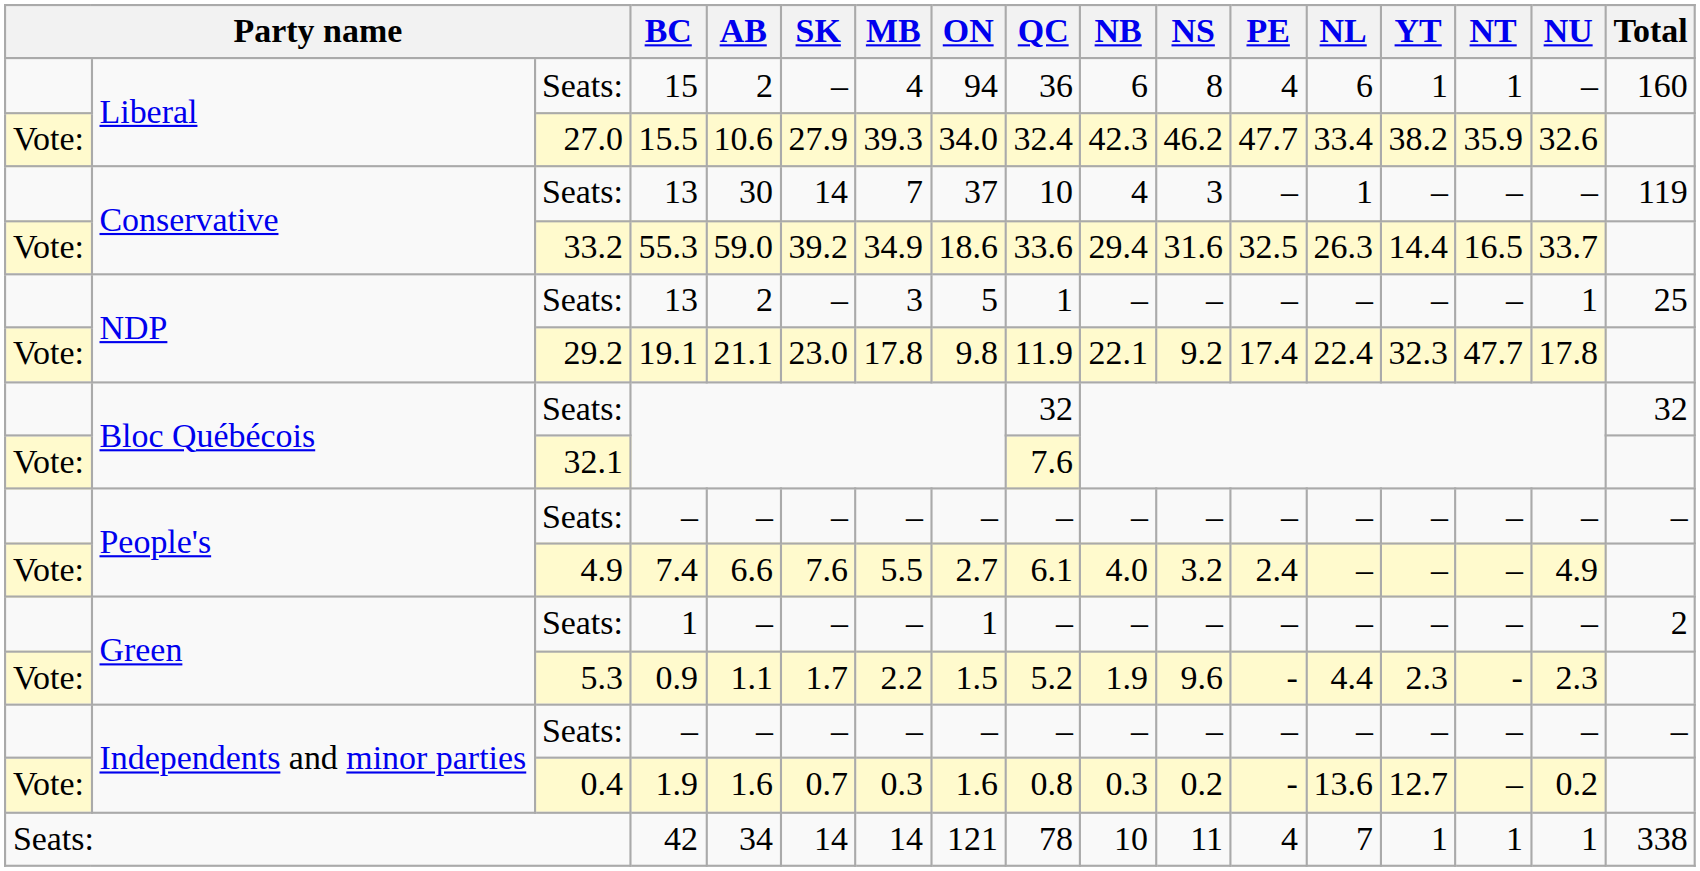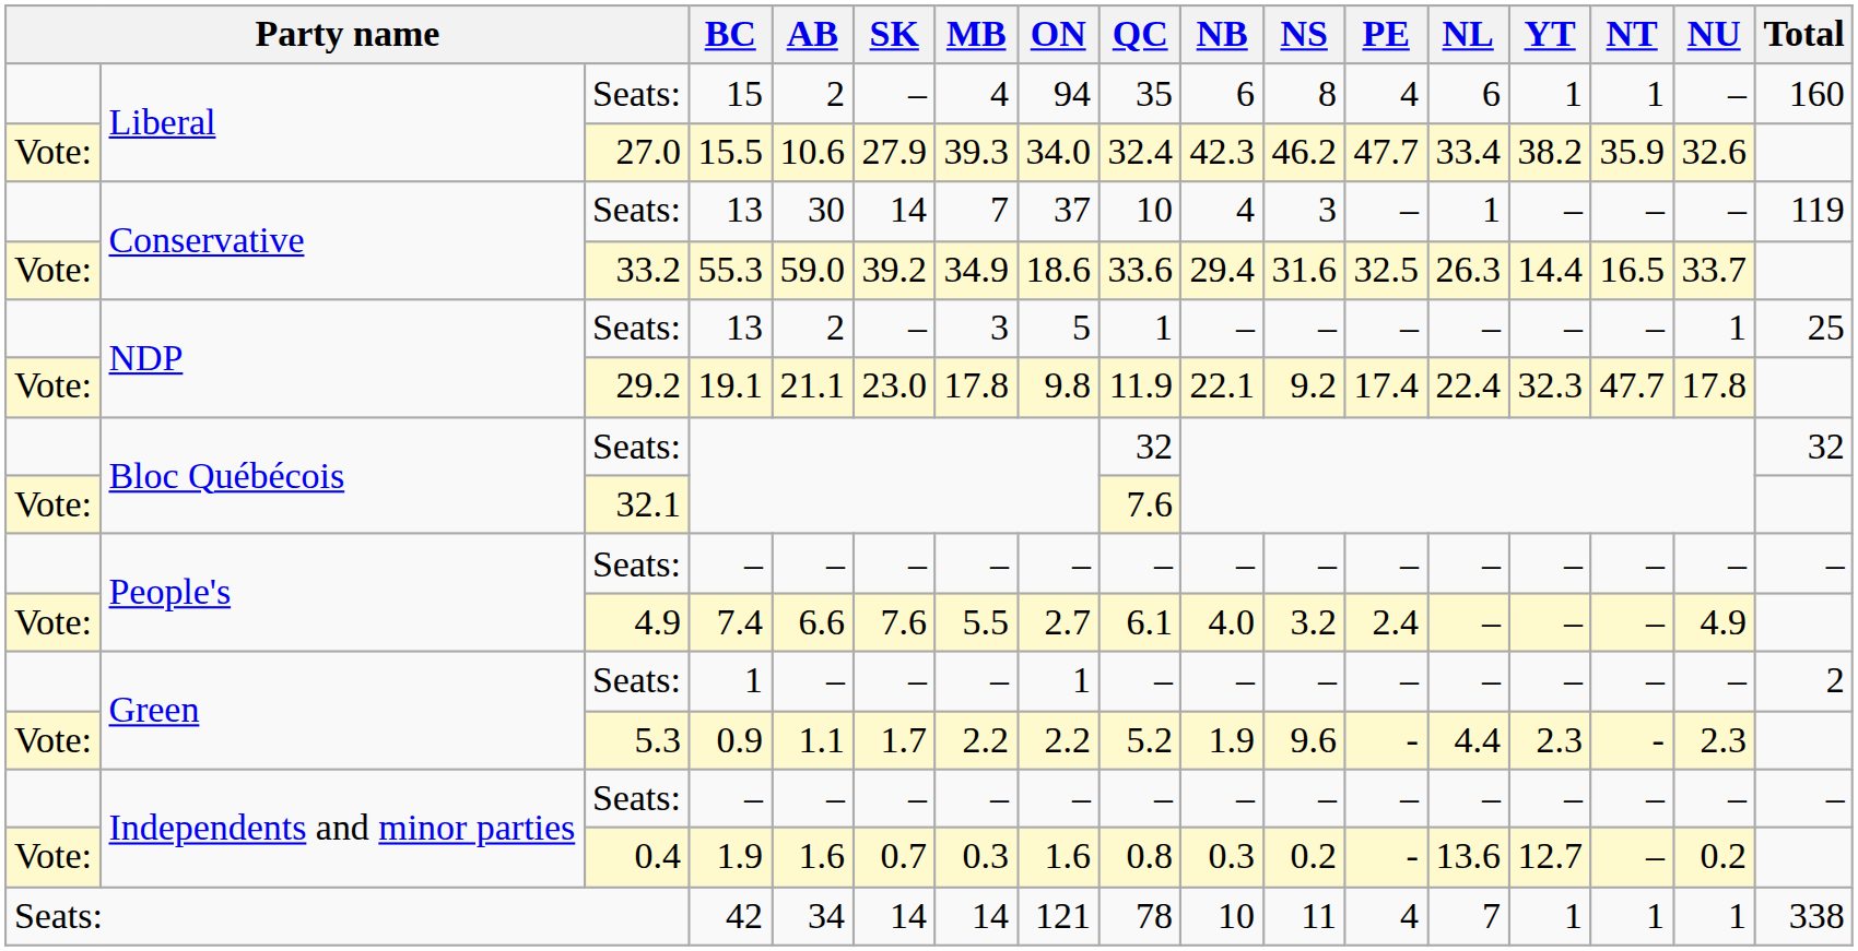 <table class="wikitable" style="text-align:right;">
 <tr>
 <th colspan="3">Party name</th>
 <th><a href='#'>BC</a></th>
 <th><a href='#'>AB</a></th>
 <th><a href='#'>SK</a></th>
 <th><a href='#'>MB</a></th>
 <th><a href='#'>ON</a></th>
 <th><a href='#'>QC</a></th>
 <th><a href='#'>NB</a></th>
 <th><a href='#'>NS</a></th>
 <th><a href='#'>PE</a></th>
 <th><a href='#'>NL</a></th>
 <th><a href='#'>YT</a></th>
 <th><a href='#'>NT</a></th>
 <th><a href='#'>NU</a></th>
 <th>Total</th>
 </tr>
 <tr>
 <td> </td>
 <td rowspan="2" style="text-align:left;"><a href='#'>Liberal</a></td>
 <td style="text-align:left;">Seats:</td>
 <td>15</td>
 <td>2</td>
 <td>–</td>
 <td>4</td>
 <td>94</td>
-<td>36</td>
+<td>35</td>
 <td>6</td>
 <td>8</td>
 <td>4</td>
 <td>6</td>
 <td>1</td>
 <td>1</td>
 <td>–</td>
 <td>160</td>
 </tr>
 <tr style="background-color:#fffacd">
 <td style="text-align:left;">Vote:</td>
 <td>27.0</td>
 <td>15.5</td>
 <td>10.6</td>
 <td>27.9</td>
 <td>39.3</td>
 <td>34.0</td>
 <td>32.4</td>
 <td>42.3</td>
 <td>46.2</td>
 <td>47.7</td>
 <td>33.4</td>
 <td>38.2</td>
 <td>35.9</td>
 <td>32.6</td>
 </tr>
 <tr>
 <td> </td>
 <td rowspan="2" style="text-align:left;"><a href='#'>Conservative</a></td>
 <td style="text-align:left;">Seats:</td>
 <td>13</td>
 <td>30</td>
 <td>14</td>
 <td>7</td>
 <td>37</td>
 <td>10</td>
 <td>4</td>
 <td>3</td>
 <td>–</td>
 <td>1</td>
 <td>–</td>
 <td>–</td>
 <td>–</td>
 <td>119</td>
 </tr>
 <tr style="background-color:#fffacd">
 <td style="text-align:left;">Vote:</td>
 <td>33.2</td>
 <td>55.3</td>
 <td>59.0</td>
 <td>39.2</td>
 <td>34.9</td>
 <td>18.6</td>
 <td>33.6</td>
 <td>29.4</td>
 <td>31.6</td>
 <td>32.5</td>
 <td>26.3</td>
 <td>14.4</td>
 <td>16.5</td>
 <td>33.7</td>
 </tr>
 <tr>
 <td> </td>
 <td rowspan="2" style="text-align:left;"><a href='#'>NDP</a></td>
 <td style="text-align:left;">Seats:</td>
 <td>13</td>
 <td>2</td>
 <td>–</td>
 <td>3</td>
 <td>5</td>
 <td>1</td>
 <td>–</td>
 <td>–</td>
 <td>–</td>
 <td>–</td>
 <td>–</td>
 <td>–</td>
 <td>1</td>
 <td>25</td>
 </tr>
 <tr style="background-color:#fffacd">
 <td style="text-align:left;">Vote:</td>
 <td>29.2</td>
 <td>19.1</td>
 <td>21.1</td>
 <td>23.0</td>
 <td>17.8</td>
 <td>9.8</td>
 <td>11.9</td>
 <td>22.1</td>
 <td>9.2</td>
 <td>17.4</td>
 <td>22.4</td>
 <td>32.3</td>
 <td>47.7</td>
 <td>17.8</td>
 </tr>
 <tr>
 <td> </td>
 <td rowspan="2" style="text-align:left;"><a href='#'>Bloc Québécois</a></td>
 <td style="text-align:left;">Seats:</td>
 <td rowspan="2" colspan="5"></td>
 <td>32</td>
 <td rowspan="2" colspan="7"></td>
 <td>32</td>
 </tr>
 <tr style="background-color:#fffacd">
 <td style="text-align:left;">Vote:</td>
 <td>32.1</td>
 <td>7.6</td>
 </tr>
 <tr>
 <td> </td>
 <td rowspan="2" style="text-align:left;"><a href='#'>People's</a></td>
 <td style="text-align:left;">Seats:</td>
 <td>–</td>
 <td>–</td>
 <td>–</td>
 <td>–</td>
 <td>–</td>
 <td>–</td>
 <td>–</td>
 <td>–</td>
 <td>–</td>
 <td>–</td>
 <td>–</td>
 <td>–</td>
 <td>–</td>
 <td>–</td>
 </tr>
 <tr style="background-color:#fffacd">
 <td style="text-align:left;">Vote:</td>
 <td>4.9</td>
 <td>7.4</td>
 <td>6.6</td>
 <td>7.6</td>
 <td>5.5</td>
 <td>2.7</td>
 <td>6.1</td>
 <td>4.0</td>
 <td>3.2</td>
 <td>2.4</td>
 <td>–</td>
 <td>–</td>
 <td>–</td>
 <td>4.9</td>
 </tr>
 <tr>
 <td> </td>
 <td rowspan="2" style="text-align:left;"><a href='#'>Green</a></td>
 <td style="text-align:left;">Seats:</td>
 <td>1</td>
 <td>–</td>
 <td>–</td>
 <td>–</td>
 <td>1</td>
 <td>–</td>
 <td>–</td>
 <td>–</td>
 <td>–</td>
 <td>–</td>
 <td>–</td>
 <td>–</td>
 <td>–</td>
 <td>2</td>
 </tr>
 <tr style="background-color:#fffacd">
 <td style="text-align:left;">Vote:</td>
 <td>5.3</td>
 <td>0.9</td>
 <td>1.1</td>
 <td>1.7</td>
 <td>2.2</td>
-<td>1.5</td>
+<td>2.2</td>
 <td>5.2</td>
 <td>1.9</td>
 <td>9.6</td>
 <td>-</td>
 <td>4.4</td>
 <td>2.3</td>
 <td>-</td>
 <td>2.3</td>
 </tr>
 <tr>
 <td> </td>
 <td rowspan="2" style="text-align:left;"><a href='#'>Independents</a> and <a href='#'>minor parties</a></td>
 <td style="text-align:left;">Seats:</td>
 <td>–</td>
 <td>–</td>
 <td>–</td>
 <td>–</td>
 <td>–</td>
 <td>–</td>
 <td>–</td>
 <td>–</td>
 <td>–</td>
 <td>–</td>
 <td>–</td>
 <td>–</td>
 <td>–</td>
 <td>–</td>
 </tr>
 <tr style="background-color:#fffacd">
 <td style="text-align:left;">Vote:</td>
 <td>0.4</td>
 <td>1.9</td>
 <td>1.6</td>
 <td>0.7</td>
 <td>0.3</td>
 <td>1.6</td>
 <td>0.8</td>
 <td>0.3</td>
 <td>0.2</td>
 <td>-</td>
 <td>13.6</td>
 <td>12.7</td>
 <td>–</td>
 <td>0.2</td>
 </tr>
 <tr>
 <td colspan="3" style="text-align:left;">Seats:</td>
 <td>42</td>
 <td>34</td>
 <td>14</td>
 <td>14</td>
 <td>121</td>
 <td>78</td>
 <td>10</td>
 <td>11</td>
 <td>4</td>
 <td>7</td>
 <td>1</td>
 <td>1</td>
 <td>1</td>
 <td>338</td>
 </tr>
 </table>
